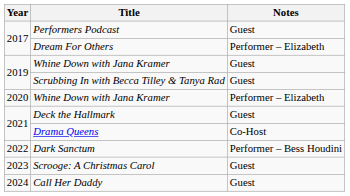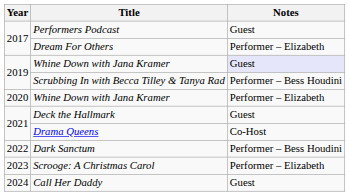 <table class="wikitable sortable">
 <tr>
 <th>Year</th>
 <th>Title</th>
 <th>Notes</th>
 </tr>
 <tr>
 <td rowspan="2">2017</td>
 <td><em>Performers Podcast</em></td>
 <td>Guest</td>
 </tr>
 <tr>
 <td><em>Dream For Others</em></td>
 <td>Performer – Elizabeth</td>
 </tr>
 <tr>
 <td rowspan="2">2019</td>
 <td><em>Whine Down with Jana Kramer</em></td>
-<td>Guest</td>
+<td style="background: lavender;">Guest</td>
 </tr>
 <tr>
 <td><em>Scrubbing In with Becca Tilley & Tanya Rad</em></td>
-<td>Guest</td>
+<td>Performer – Bess Houdini</td>
 </tr>
 <tr>
 <td>2020</td>
 <td><em>Whine Down with Jana Kramer</em></td>
 <td>Performer – Elizabeth</td>
 </tr>
 <tr>
 <td rowspan="2">2021</td>
 <td><em>Deck the Hallmark</em></td>
 <td>Guest</td>
 </tr>
 <tr>
 <td><em><a href='#'>Drama Queens</a></em></td>
 <td>Co-Host</td>
 </tr>
 <tr>
 <td>2022</td>
 <td><em>Dark Sanctum</em></td>
 <td>Performer – Bess Houdini</td>
 </tr>
 <tr>
 <td>2023</td>
 <td><em>Scrooge: A Christmas Carol</em></td>
-<td>Guest</td>
+<td>Performer – Elizabeth</td>
 </tr>
 <tr>
 <td>2024</td>
 <td><em>Call Her Daddy</em></td>
 <td>Guest</td>
 </tr>
 </table>
